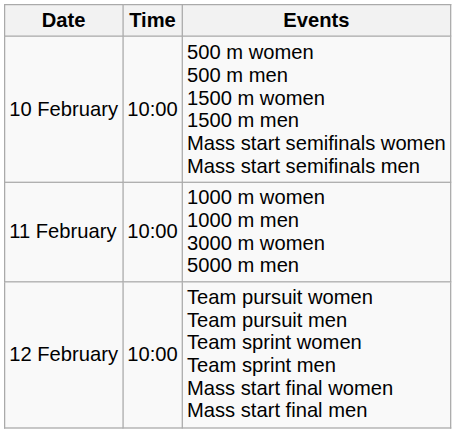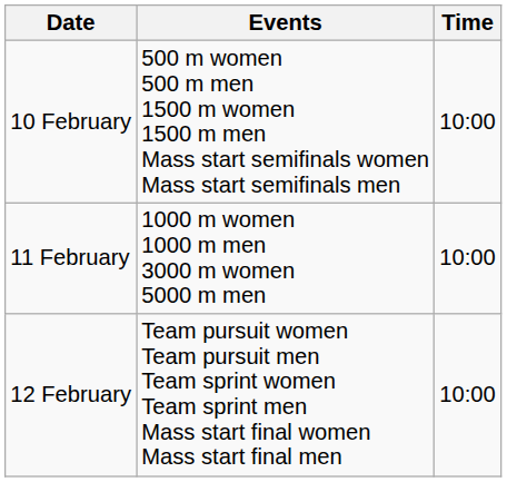 <table class="wikitable">
 <tr>
 <th>Date</th>
+<th>Events</th>
 <th>Time</th>
-<th>Events</th>
 </tr>
 <tr>
 <td>10 February</td>
+<td>500 m women<br>500 m men<br>1500 m women<br>1500 m men<br>Mass start semifinals women<br>Mass start semifinals men</td>
 <td>10:00</td>
-<td>500 m women<br>500 m men<br>1500 m women<br>1500 m men<br>Mass start semifinals women<br>Mass start semifinals men</td>
 </tr>
 <tr>
 <td>11 February</td>
+<td>1000 m women<br>1000 m men<br>3000 m women<br>5000 m men</td>
 <td>10:00</td>
-<td>1000 m women<br>1000 m men<br>3000 m women<br>5000 m men</td>
 </tr>
 <tr>
 <td>12 February</td>
+<td>Team pursuit women<br>Team pursuit men<br>Team sprint women<br>Team sprint men<br>Mass start final women<br>Mass start final men</td>
 <td>10:00</td>
-<td>Team pursuit women<br>Team pursuit men<br>Team sprint women<br>Team sprint men<br>Mass start final women<br>Mass start final men</td>
 </tr>
 </table>
